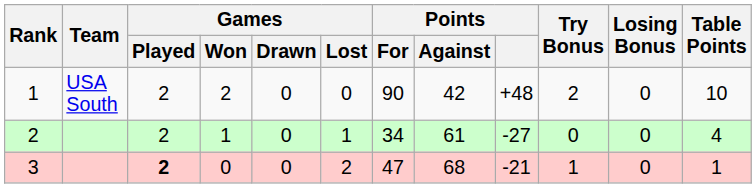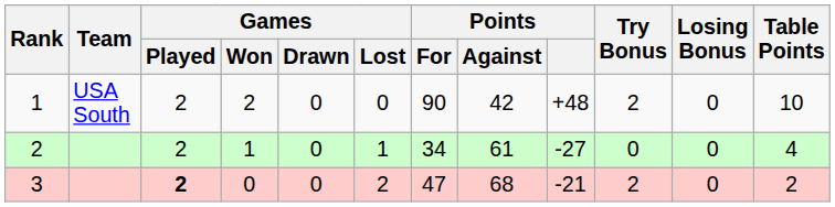 <table class="wikitable"  style="text-align: center;">
 <tr>
 <th rowspan="2" width="20">Rank</th>
 <th rowspan="2" width="200">Team</th>
 <th colspan="4">Games</th>
 <th colspan="3">Points</th>
 <th rowspan="2" width="50">Try Bonus</th>
 <th rowspan="2" width="50">Losing Bonus</th>
 <th rowspan="2" width="50">Table Points</th>
 </tr>
 <tr>
 <th width="50">Played</th>
 <th width="50">Won</th>
 <th width="50">Drawn</th>
 <th width="50">Lost</th>
 <th width="50">For</th>
 <th width="50">Against</th>
 <th width="50"></th>
 </tr>
 <tr>
 <td>1</td>
 <td align="left"> <a href='#'>USA South</a></td>
 <td>2</td>
 <td>2</td>
 <td>0</td>
 <td>0</td>
 <td>90</td>
 <td>42</td>
 <td>+48</td>
 <td>2</td>
 <td>0</td>
 <td>10</td>
 </tr>
 <tr bgcolor="#ccffcc">
 <td>2</td>
 <td align="left"></td>
 <td>2</td>
 <td>1</td>
 <td>0</td>
 <td>1</td>
 <td>34</td>
 <td>61</td>
 <td>-27</td>
 <td>0</td>
 <td>0</td>
 <td>4</td>
 </tr>
 <tr bgcolor=ffcccc>
 <td>3</td>
 <td align="left"></td>
 <td><strong>2</strong></td>
 <td>0</td>
 <td>0</td>
 <td>2</td>
 <td>47</td>
 <td>68</td>
 <td>-21</td>
-<td>1</td>
+<td>2</td>
 <td>0</td>
-<td>1</td>
+<td>2</td>
 </tr>
 </table>
